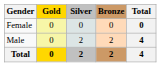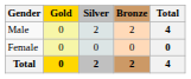 <table class="wikitable collapsible" style="font-size:85%; text-align:center;">
 <tr>
 <th>Gender</th>
 <th width=40 style="background-color:gold;">Gold</th>
 <th width=40 style="background-color:silver;">Silver</th>
 <th width=40 style="background-color:#c96;">Bronze</th>
 <th width=40>Total</th>
 </tr>
 <tr>
+<td align=left>Male</td>
+<td style="background:#F7F6A8;">0</td>
+<td style="background:#DCE5E5;">2</td>
+<td style="background:#FFDAB9;">2</td>
+<th>4</th>
+</tr>
+<tr>
 <td align=left>Female</td>
 <td style="background:#F7F6A8;">0</td>
 <td style="background:#DCE5E5;">0</td>
 <td style="background:#FFDAB9;">0</td>
 <th>0</th>
-</tr>
-<tr>
-<td align=left>Male</td>
-<td style="background:#F7F6A8;">0</td>
-<td style="background:#DCE5E5;">2</td>
-<td style="background:#FFDAB9;">2</td>
-<th>4</th>
 </tr>
 <tr>
 <th>Total</th>
 <th style="background:gold">0</th>
 <th style="background:silver">2</th>
 <th style="background:#c96">2</th>
 <th>4</th>
 </tr>
 </table>
